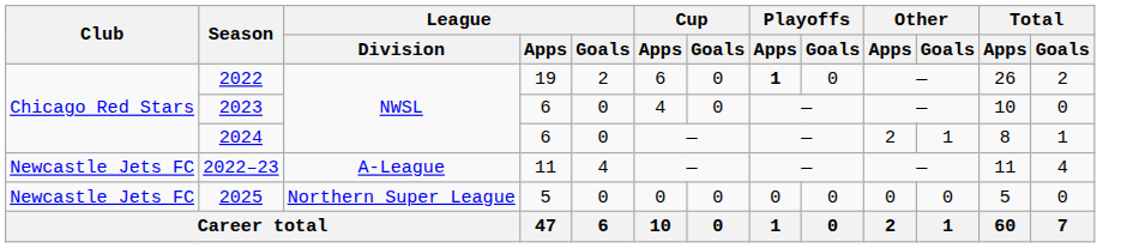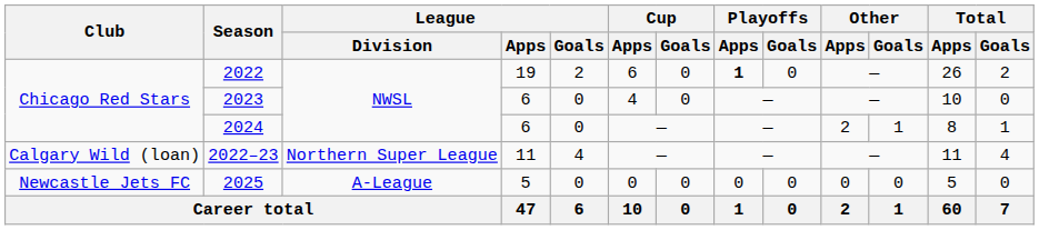 <table class="wikitable" style="text-align: center;">
 <tr>
 <th rowspan="2">Club</th>
 <th rowspan="2">Season</th>
 <th colspan="3">League</th>
 <th colspan="2">Cup</th>
 <th colspan="2">Playoffs</th>
 <th colspan="2">Other</th>
 <th colspan="2">Total</th>
 </tr>
 <tr>
 <th>Division</th>
 <th>Apps</th>
 <th>Goals</th>
 <th>Apps</th>
 <th>Goals</th>
 <th>Apps</th>
 <th>Goals</th>
 <th>Apps</th>
 <th>Goals</th>
 <th>Apps</th>
 <th>Goals</th>
 </tr>
 <tr>
 <td rowspan="3"><a href='#'>Chicago Red Stars</a></td>
 <td><a href='#'>2022</a></td>
 <td rowspan="3"><a href='#'>NWSL</a></td>
 <td>19</td>
 <td>2</td>
 <td>6</td>
 <td>0</td>
 <td><strong>1</strong></td>
 <td>0</td>
 <td colspan="2">—</td>
 <td>26</td>
 <td>2</td>
 </tr>
 <tr>
 <td><a href='#'>2023</a></td>
 <td>6</td>
 <td>0</td>
 <td>4</td>
 <td>0</td>
 <td colspan="2">—</td>
 <td colspan="2">—</td>
 <td>10</td>
 <td>0</td>
 </tr>
 <tr>
 <td><a href='#'>2024</a></td>
 <td>6</td>
 <td>0</td>
 <td colspan="2">—</td>
 <td colspan="2">—</td>
 <td>2</td>
 <td>1</td>
 <td>8</td>
 <td>1</td>
 </tr>
 <tr>
-<td><a href='#'>Newcastle Jets FC</a></td>
+<td><a href='#'>Calgary Wild</a> (loan)</td>
 <td><a href='#'>2022–23</a></td>
-<td><a href='#'>A-League</a></td>
+<td><a href='#'>Northern Super League</a></td>
 <td>11</td>
 <td>4</td>
 <td colspan="2">—</td>
 <td colspan="2">—</td>
 <td colspan="2">—</td>
 <td>11</td>
 <td>4</td>
 </tr>
 <tr>
 <td><a href='#'>Newcastle Jets FC</a></td>
 <td><a href='#'>2025</a></td>
-<td><a href='#'>Northern Super League</a></td>
+<td><a href='#'>A-League</a></td>
 <td>5</td>
 <td>0</td>
 <td>0</td>
 <td>0</td>
 <td>0</td>
 <td>0</td>
 <td>0</td>
 <td>0</td>
 <td>5</td>
 <td>0</td>
 </tr>
 <tr>
 <th colspan="3">Career total</th>
 <th>47</th>
 <th>6</th>
 <th>10</th>
 <th>0</th>
 <th>1</th>
 <th>0</th>
 <th>2</th>
 <th>1</th>
 <th>60</th>
 <th>7</th>
 </tr>
 </table>
